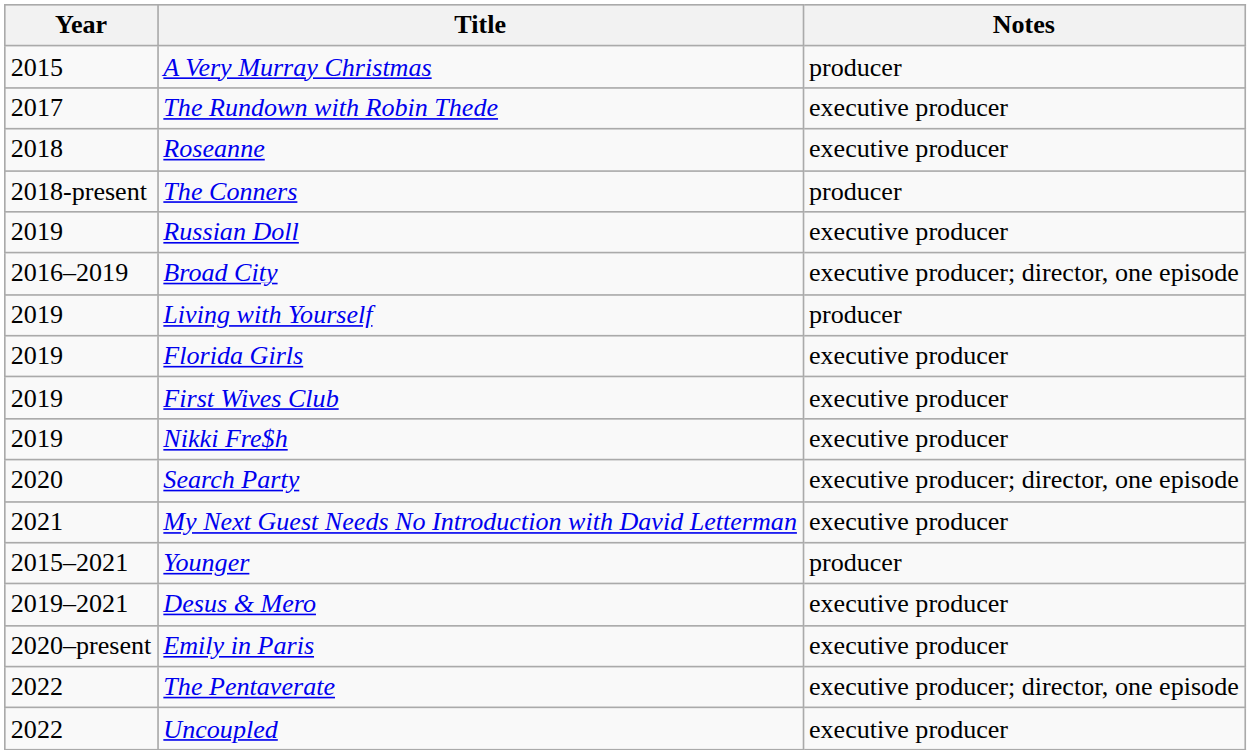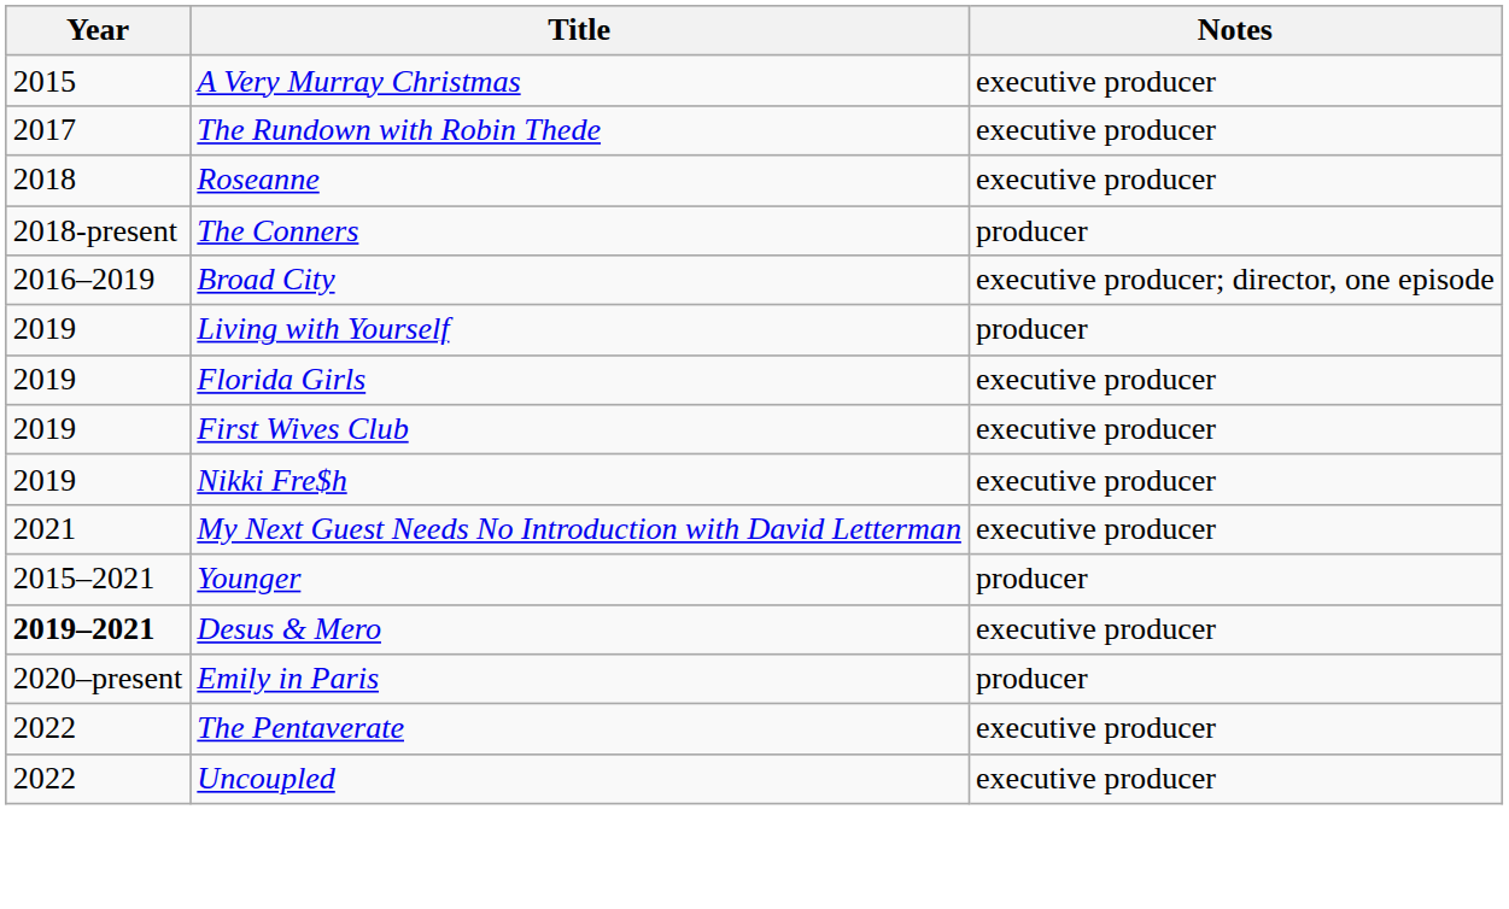 <table class="wikitable sortable">
 <tr>
 <th>Year</th>
 <th>Title</th>
 <th>Notes</th>
 </tr>
 <tr>
 <td>2015</td>
 <td><em><a href='#'>A Very Murray Christmas</a></em></td>
-<td>producer</td>
+<td>executive producer</td>
 </tr>
 <tr>
 <td>2017</td>
 <td><em><a href='#'>The Rundown with Robin Thede</a></em></td>
 <td>executive producer</td>
 </tr>
 <tr>
 <td>2018</td>
 <td><em><a href='#'>Roseanne</a></em></td>
 <td>executive producer</td>
 </tr>
 <tr>
 <td>2018-present</td>
 <td><em><a href='#'>The Conners</a></em></td>
 <td>producer</td>
-</tr>
-<tr>
-<td>2019</td>
-<td><a href='#'><em>Russian Doll</em></a></td>
-<td>executive producer</td>
 </tr>
 <tr>
 <td>2016–2019</td>
 <td><em><a href='#'>Broad City</a></em></td>
 <td>executive producer; director, one episode</td>
 </tr>
 <tr>
 <td>2019</td>
 <td><em><a href='#'>Living with Yourself</a></em></td>
 <td>producer</td>
 </tr>
 <tr>
 <td>2019</td>
 <td><em><a href='#'>Florida Girls</a></em></td>
 <td>executive producer</td>
 </tr>
 <tr>
 <td>2019</td>
 <td><a href='#'><em>First Wives Club</em></a></td>
 <td>executive producer</td>
 </tr>
 <tr>
 <td>2019</td>
 <td><em><a href='#'>Nikki Fre$h</a></em></td>
 <td>executive producer</td>
 </tr>
 <tr>
-<td>2020</td>
-<td><a href='#'><em>Search Party</em></a></td>
-<td>executive producer; director, one episode</td>
-</tr>
-<tr>
 <td>2021</td>
 <td><em><a href='#'>My Next Guest Needs No Introduction with David Letterman</a></em></td>
 <td>executive producer</td>
 </tr>
 <tr>
 <td>2015–2021</td>
 <td><a href='#'><em>Younger</em></a></td>
 <td>producer</td>
 </tr>
 <tr>
-<td>2019–2021</td>
+<td><strong>2019–2021</strong></td>
 <td><a href='#'><em>Desus & Mero</em></a></td>
 <td>executive producer</td>
 </tr>
 <tr>
 <td>2020–present</td>
 <td><em><a href='#'>Emily in Paris</a></em></td>
-<td>executive producer</td>
+<td>producer</td>
 </tr>
 <tr>
 <td>2022</td>
 <td><em><a href='#'>The Pentaverate</a></em></td>
-<td>executive producer; director, one episode</td>
+<td>executive producer</td>
 </tr>
 <tr>
 <td>2022</td>
 <td><em><a href='#'>Uncoupled</a></em></td>
 <td>executive producer</td>
 </tr>
 </table>
